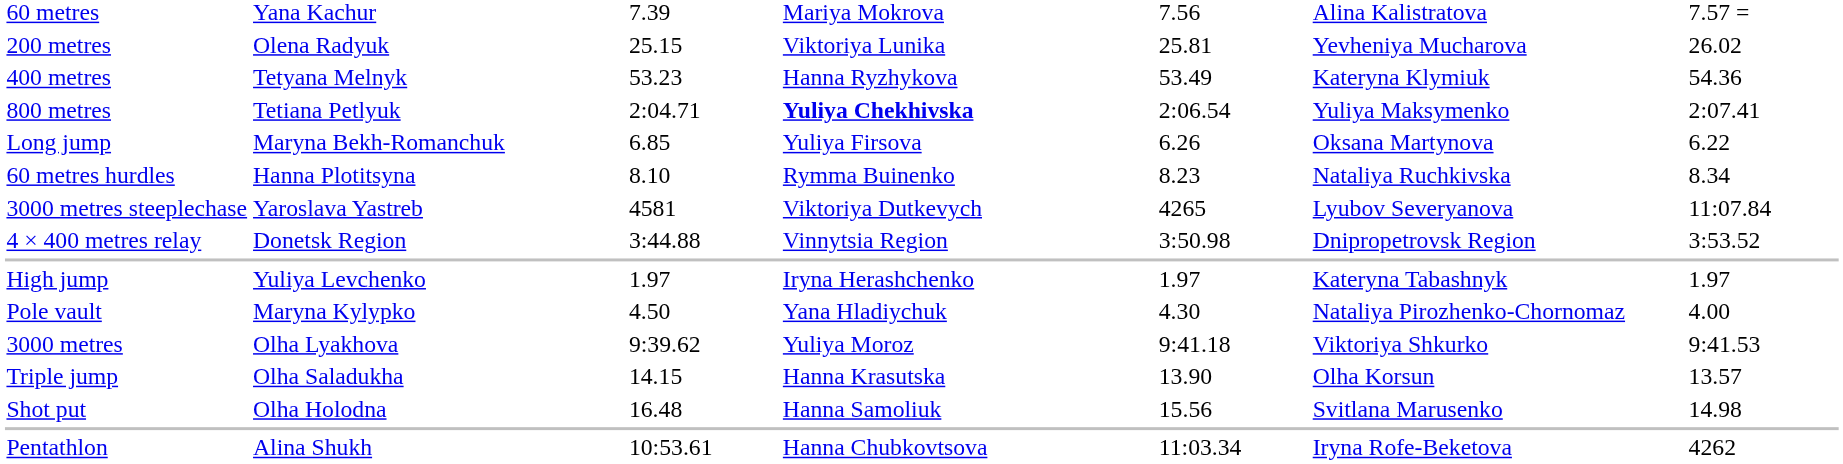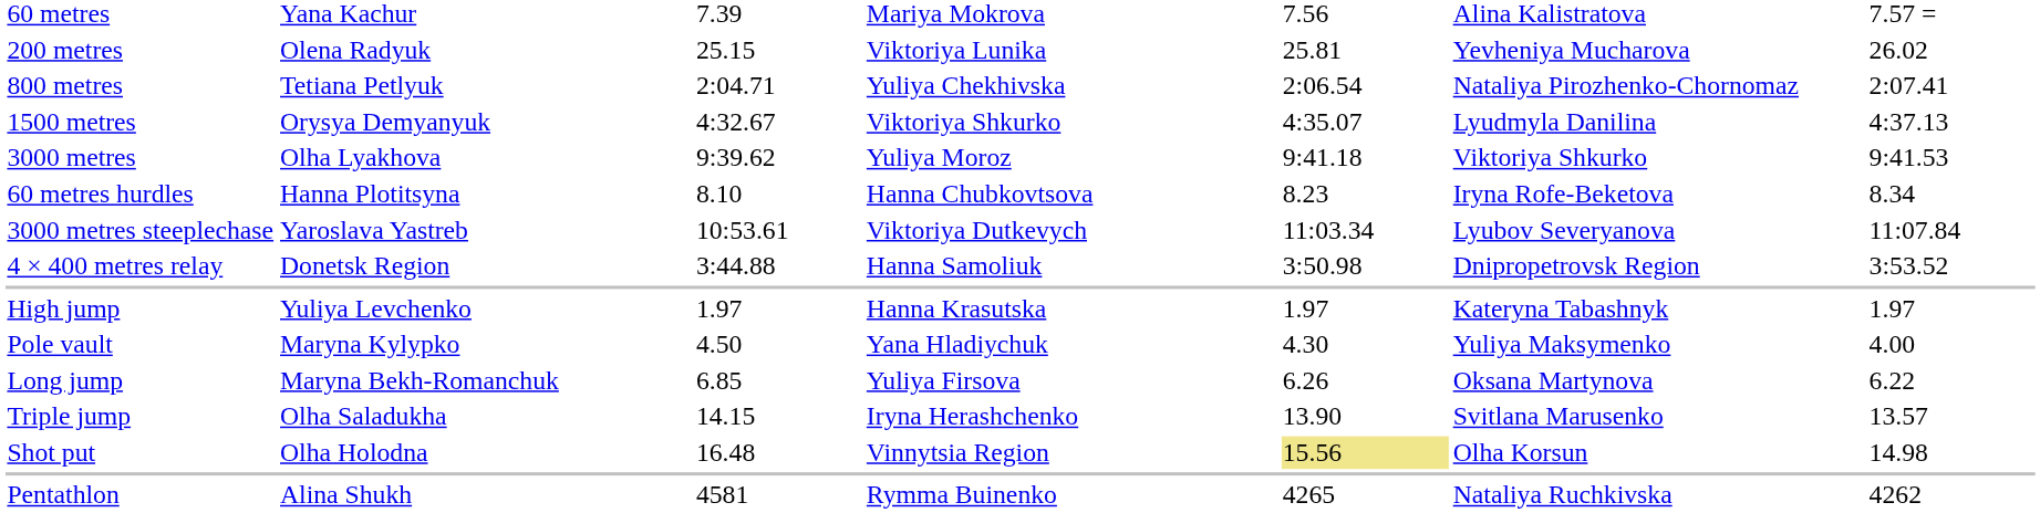 <table>
 <tr>
 <td><a href='#'>60 metres</a></td>
 <td width=250><a href='#'>Yana Kachur</a></td>
 <td width=100>7.39</td>
 <td width=250><a href='#'>Mariya Mokrova</a></td>
 <td width=100>7.56</td>
 <td width=250><a href='#'>Alina Kalistratova</a></td>
 <td width=100>7.57 =</td>
 </tr>
 <tr>
 <td><a href='#'>200 metres</a></td>
 <td><a href='#'>Olena Radyuk</a></td>
 <td>25.15 </td>
 <td><a href='#'>Viktoriya Lunika</a></td>
 <td>25.81 </td>
 <td><a href='#'>Yevheniya Mucharova</a></td>
 <td>26.02 </td>
 </tr>
 <tr>
-<td><a href='#'>400 metres</a></td>
-<td><a href='#'>Tetyana Melnyk</a></td>
-<td>53.23</td>
-<td><a href='#'>Hanna Ryzhykova</a></td>
-<td>53.49 </td>
-<td><a href='#'>Kateryna Klymiuk</a></td>
-<td>54.36</td>
-</tr>
-<tr>
 <td><a href='#'>800 metres</a></td>
 <td><a href='#'>Tetiana Petlyuk</a></td>
 <td>2:04.71 </td>
-<td><strong><a href='#'>Yuliya Chekhivska</a></strong></td>
+<td><a href='#'>Yuliya Chekhivska</a></td>
 <td>2:06.54 </td>
+<td><a href='#'>Nataliya Pirozhenko-Chornomaz</a></td>
+<td>2:07.41 </td>
+</tr>
+<tr>
+<td><a href='#'>1500 metres</a></td>
+<td><a href='#'>Orysya Demyanyuk</a></td>
+<td>4:32.67</td>
+<td><a href='#'>Viktoriya Shkurko</a></td>
+<td>4:35.07</td>
+<td><a href='#'>Lyudmyla Danilina</a></td>
+<td>4:37.13 </td>
+</tr>
+<tr>
+<td><a href='#'>3000 metres</a></td>
+<td><a href='#'>Olha Lyakhova</a></td>
+<td>9:39.62 </td>
+<td><a href='#'>Yuliya Moroz</a></td>
+<td>9:41.18 </td>
+<td><a href='#'>Viktoriya Shkurko</a></td>
+<td>9:41.53 </td>
+</tr>
+<tr>
+<td><a href='#'>60 metres hurdles</a></td>
+<td><a href='#'>Hanna Plotitsyna</a></td>
+<td>8.10</td>
+<td><a href='#'>Hanna Chubkovtsova</a></td>
+<td>8.23</td>
+<td><a href='#'>Iryna Rofe-Beketova</a></td>
+<td>8.34</td>
+</tr>
+<tr>
+<td><a href='#'>3000 metres steeplechase</a></td>
+<td><a href='#'>Yaroslava Yastreb</a></td>
+<td>10:53.61 </td>
+<td><a href='#'>Viktoriya Dutkevych</a></td>
+<td>11:03.34 </td>
+<td><a href='#'>Lyubov Severyanova</a></td>
+<td>11:07.84 </td>
+</tr>
+<tr>
+<td><a href='#'>4 × 400 metres relay</a></td>
+<td><a href='#'>Donetsk Region</a><br></td>
+<td>3:44.88</td>
+<td><a href='#'>Hanna Samoliuk</a></td>
+<td>3:50.98</td>
+<td><a href='#'>Dnipropetrovsk Region</a><br></td>
+<td>3:53.52</td>
+</tr>
+<tr bgcolor=silver>
+<td colspan=7></td>
+</tr>
+<tr>
+<td><a href='#'>High jump</a></td>
+<td><a href='#'>Yuliya Levchenko</a></td>
+<td>1.97</td>
+<td><a href='#'>Hanna Krasutska</a></td>
+<td>1.97</td>
+<td><a href='#'>Kateryna Tabashnyk</a></td>
+<td>1.97</td>
+</tr>
+<tr>
+<td><a href='#'>Pole vault</a></td>
+<td><a href='#'>Maryna Kylypko</a></td>
+<td>4.50 </td>
+<td><a href='#'>Yana Hladiychuk</a></td>
+<td>4.30</td>
 <td><a href='#'>Yuliya Maksymenko</a></td>
-<td>2:07.41 </td>
+<td>4.00</td>
 </tr>
 <tr>
 <td><a href='#'>Long jump</a></td>
 <td><a href='#'>Maryna Bekh-Romanchuk</a></td>
 <td>6.85 </td>
 <td><a href='#'>Yuliya Firsova</a></td>
 <td>6.26 </td>
 <td><a href='#'>Oksana Martynova</a></td>
 <td>6.22 </td>
 </tr>
 <tr>
-<td><a href='#'>60 metres hurdles</a></td>
-<td><a href='#'>Hanna Plotitsyna</a></td>
-<td>8.10</td>
-<td><a href='#'>Rymma Buinenko</a></td>
-<td>8.23</td>
-<td><a href='#'>Nataliya Ruchkivska</a></td>
-<td>8.34</td>
-</tr>
-<tr>
-<td><a href='#'>3000 metres steeplechase</a></td>
-<td><a href='#'>Yaroslava Yastreb</a></td>
-<td>4581</td>
-<td><a href='#'>Viktoriya Dutkevych</a></td>
-<td>4265</td>
-<td><a href='#'>Lyubov Severyanova</a></td>
-<td>11:07.84 </td>
-</tr>
-<tr>
-<td><a href='#'>4 × 400 metres relay</a></td>
-<td><a href='#'>Donetsk Region</a><br></td>
-<td>3:44.88</td>
-<td><a href='#'>Vinnytsia Region</a><br></td>
-<td>3:50.98</td>
-<td><a href='#'>Dnipropetrovsk Region</a><br></td>
-<td>3:53.52</td>
-</tr>
-<tr bgcolor=silver>
-<td colspan=7></td>
-</tr>
-<tr>
-<td><a href='#'>High jump</a></td>
-<td><a href='#'>Yuliya Levchenko</a></td>
-<td>1.97</td>
-<td><a href='#'>Iryna Herashchenko</a></td>
-<td>1.97</td>
-<td><a href='#'>Kateryna Tabashnyk</a></td>
-<td>1.97</td>
-</tr>
-<tr>
-<td><a href='#'>Pole vault</a></td>
-<td><a href='#'>Maryna Kylypko</a></td>
-<td>4.50 </td>
-<td><a href='#'>Yana Hladiychuk</a></td>
-<td>4.30</td>
-<td><a href='#'>Nataliya Pirozhenko-Chornomaz</a></td>
-<td>4.00</td>
-</tr>
-<tr>
-<td><a href='#'>3000 metres</a></td>
-<td><a href='#'>Olha Lyakhova</a></td>
-<td>9:39.62 </td>
-<td><a href='#'>Yuliya Moroz</a></td>
-<td>9:41.18 </td>
-<td><a href='#'>Viktoriya Shkurko</a></td>
-<td>9:41.53 </td>
-</tr>
-<tr>
 <td><a href='#'>Triple jump</a></td>
 <td><a href='#'>Olha Saladukha</a></td>
 <td>14.15</td>
-<td><a href='#'>Hanna Krasutska</a></td>
+<td><a href='#'>Iryna Herashchenko</a></td>
 <td>13.90</td>
-<td><a href='#'>Olha Korsun</a></td>
+<td><a href='#'>Svitlana Marusenko</a></td>
 <td>13.57 </td>
 </tr>
 <tr>
 <td><a href='#'>Shot put</a></td>
 <td><a href='#'>Olha Holodna</a></td>
 <td>16.48</td>
-<td><a href='#'>Hanna Samoliuk</a></td>
-<td>15.56 </td>
-<td><a href='#'>Svitlana Marusenko</a></td>
+<td><a href='#'>Vinnytsia Region</a><br></td>
+<td style="background: khaki;">15.56 </td>
+<td><a href='#'>Olha Korsun</a></td>
 <td>14.98</td>
 </tr>
 <tr bgcolor=silver>
 <td colspan=7></td>
 </tr>
 <tr>
 <td><a href='#'>Pentathlon</a></td>
 <td><a href='#'>Alina Shukh</a></td>
-<td>10:53.61 </td>
-<td><a href='#'>Hanna Chubkovtsova</a></td>
-<td>11:03.34 </td>
-<td><a href='#'>Iryna Rofe-Beketova</a></td>
+<td>4581</td>
+<td><a href='#'>Rymma Buinenko</a></td>
+<td>4265</td>
+<td><a href='#'>Nataliya Ruchkivska</a></td>
 <td>4262</td>
 </tr>
 </table>
